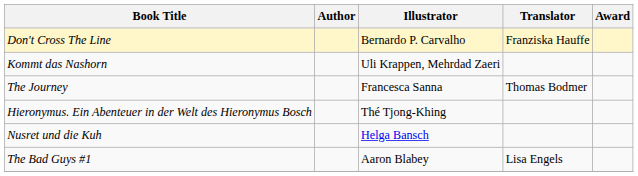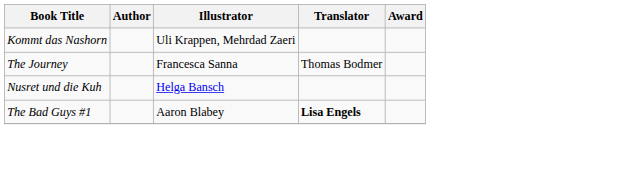 <table class="wikitable sortable mw-collapsible" style="font-size:1.00em; line-height:1.5em;">
 <tr>
 <th scope="col">Book Title</th>
 <th scope="col">Author</th>
 <th scope="col">Illustrator</th>
 <th scope="col">Translator</th>
 <th scope="col">Award</th>
-</tr>
-<tr style="background:#fff7c9">
-<td><em>Don't Cross The Line</em></td>
-<td></td>
-<td>Bernardo P. Carvalho</td>
-<td>Franziska Hauffe</td>
-<td> </td>
 </tr>
 <tr>
 <td><em>Kommt das Nashorn</em></td>
 <td></td>
 <td>Uli Krappen, Mehrdad Zaeri</td>
 <td></td>
 <td> </td>
 </tr>
 <tr>
 <td><em>The Journey</em></td>
 <td></td>
 <td>Francesca Sanna</td>
 <td>Thomas Bodmer</td>
 <td> </td>
 </tr>
 <tr>
-<td><em>Hieronymus. Ein Abenteuer in der Welt des Hieronymus Bosch</em></td>
-<td></td>
-<td>Thé Tjong-Khing</td>
-<td></td>
-<td> </td>
-</tr>
-<tr>
 <td><em>Nusret und die Kuh</em></td>
 <td></td>
 <td><a href='#'>Helga Bansch</a></td>
 <td></td>
 <td> </td>
 </tr>
 <tr>
 <td><em>The Bad Guys #1</em></td>
 <td></td>
 <td>Aaron Blabey</td>
-<td>Lisa Engels</td>
+<td><strong>Lisa Engels</strong></td>
 <td> </td>
 </tr>
 <tr style="background:#fff7c9">
 </tr>
 </table>
